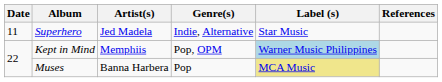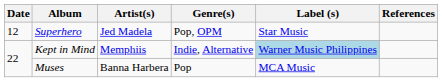 <table class="wikitable">
 <tr>
 <th>Date</th>
 <th>Album</th>
 <th>Artist(s)</th>
 <th>Genre(s)</th>
 <th>Label (s)</th>
 <th>References</th>
 </tr>
 <tr>
-<td>11</td>
+<td>12</td>
 <td><em><a href='#'>Superhero</a></em></td>
 <td><a href='#'>Jed Madela</a></td>
-<td><a href='#'>Indie</a>, <a href='#'>Alternative</a></td>
+<td>Pop, <a href='#'>OPM</a></td>
 <td><a href='#'>Star Music</a></td>
 <td></td>
 </tr>
 <tr>
 <td rowspan=2>22</td>
 <td><em>Kept in Mind</em></td>
 <td><a href='#'>Memphiis</a></td>
-<td>Pop, <a href='#'>OPM</a></td>
+<td><a href='#'>Indie</a>, <a href='#'>Alternative</a></td>
 <td style="background: lightblue;"><a href='#'>Warner Music Philippines</a></td>
 <td></td>
 </tr>
 <tr>
 <td><em>Muses</em></td>
 <td>Banna Harbera</td>
 <td>Pop</td>
-<td style="background: khaki;"><a href='#'>MCA Music</a></td>
+<td><a href='#'>MCA Music</a></td>
 <td></td>
 </tr>
 </table>
